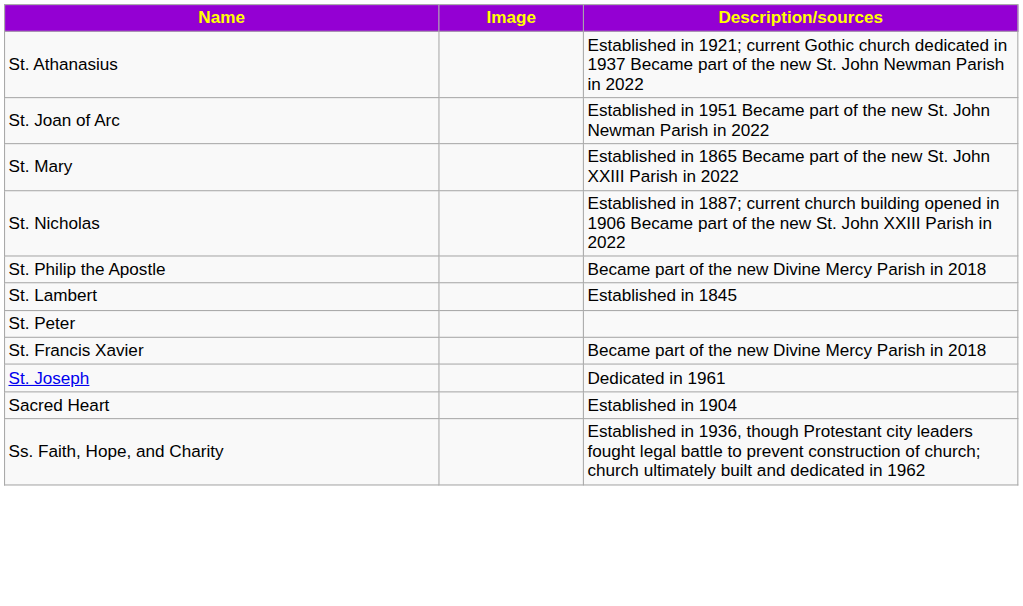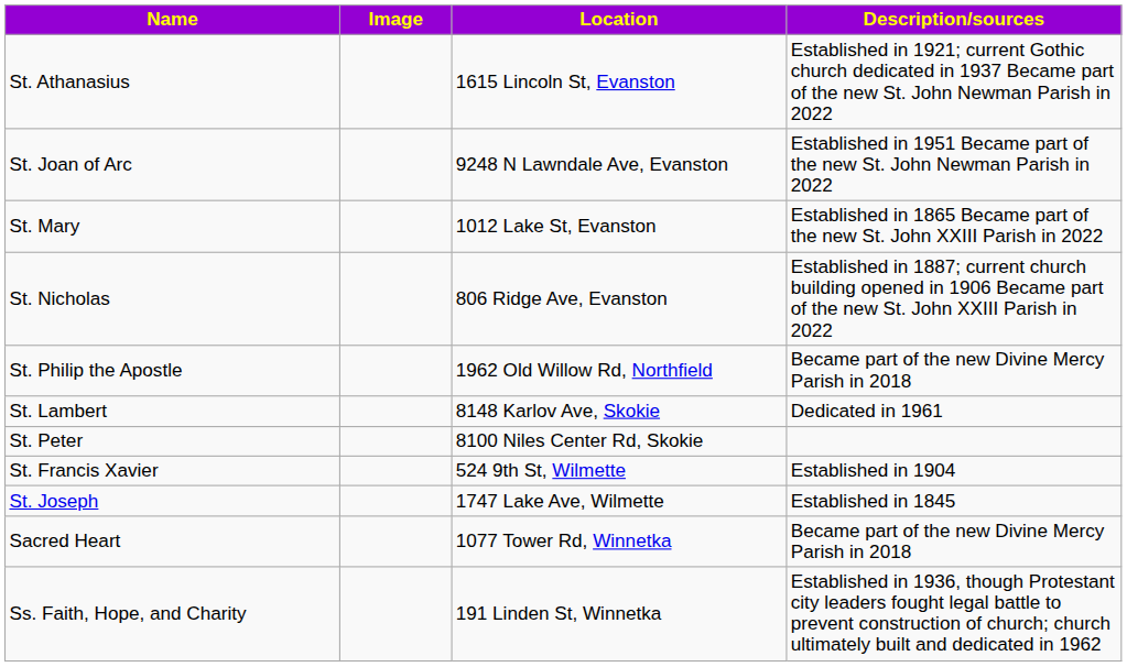 <table class="wikitable sortable" style="width:75%">
 <tr>
 <th style="background:darkviolet; color:yellow;" width="30%"><strong>Name</strong></th>
 <th style="background:darkviolet; color:yellow;" width="10%"><strong>Image</strong></th>
+<th style="background:darkviolet; color:yellow;" width="30%"><strong>Location</strong></th>
 <th style="background:darkviolet; color:yellow;" width="30%"><strong>Description/sources</strong></th>
 </tr>
 <tr>
 <td>St. Athanasius</td>
 <td></td>
+<td>1615 Lincoln St, <a href='#'>Evanston</a></td>
 <td>Established in 1921; current Gothic church dedicated in 1937 Became part of the new St. John Newman Parish in 2022</td>
 </tr>
 <tr>
 <td>St. Joan of Arc</td>
 <td></td>
+<td>9248 N Lawndale Ave, Evanston</td>
 <td>Established in 1951 Became part of the new St. John Newman Parish in 2022</td>
 </tr>
 <tr>
 <td>St. Mary</td>
 <td></td>
+<td>1012 Lake St, Evanston</td>
 <td>Established in 1865 Became part of the new St. John XXIII Parish in 2022</td>
 </tr>
 <tr>
 <td>St. Nicholas</td>
 <td></td>
+<td>806 Ridge Ave, Evanston</td>
 <td>Established in 1887; current church building opened in 1906 Became part of the new St. John XXIII Parish in 2022</td>
 </tr>
 <tr>
 <td>St. Philip the Apostle</td>
 <td></td>
+<td>1962 Old Willow Rd, <a href='#'>Northfield</a></td>
 <td>Became part of the new Divine Mercy Parish in 2018</td>
 </tr>
 <tr>
 <td>St. Lambert</td>
 <td></td>
-<td>Established in 1845</td>
+<td>8148 Karlov Ave, <a href='#'>Skokie</a></td>
+<td>Dedicated in 1961</td>
 </tr>
 <tr>
 <td>St. Peter</td>
 <td></td>
+<td>8100 Niles Center Rd, Skokie</td>
 <td></td>
 </tr>
 <tr>
 <td>St. Francis Xavier</td>
 <td></td>
-<td>Became part of the new Divine Mercy Parish in 2018</td>
+<td>524 9th St, <a href='#'>Wilmette</a></td>
+<td>Established in 1904</td>
 </tr>
 <tr>
 <td><a href='#'>St. Joseph</a></td>
 <td></td>
-<td>Dedicated in 1961</td>
+<td>1747 Lake Ave, Wilmette</td>
+<td>Established in 1845</td>
 </tr>
 <tr>
 <td>Sacred Heart</td>
 <td></td>
-<td>Established in 1904</td>
+<td>1077 Tower Rd, <a href='#'>Winnetka</a></td>
+<td>Became part of the new Divine Mercy Parish in 2018</td>
 </tr>
 <tr>
 <td>Ss. Faith, Hope, and Charity</td>
 <td></td>
+<td>191 Linden St, Winnetka</td>
 <td>Established in 1936, though Protestant city leaders fought legal battle to prevent construction of church; church ultimately built and dedicated in 1962</td>
 </tr>
 </table>
